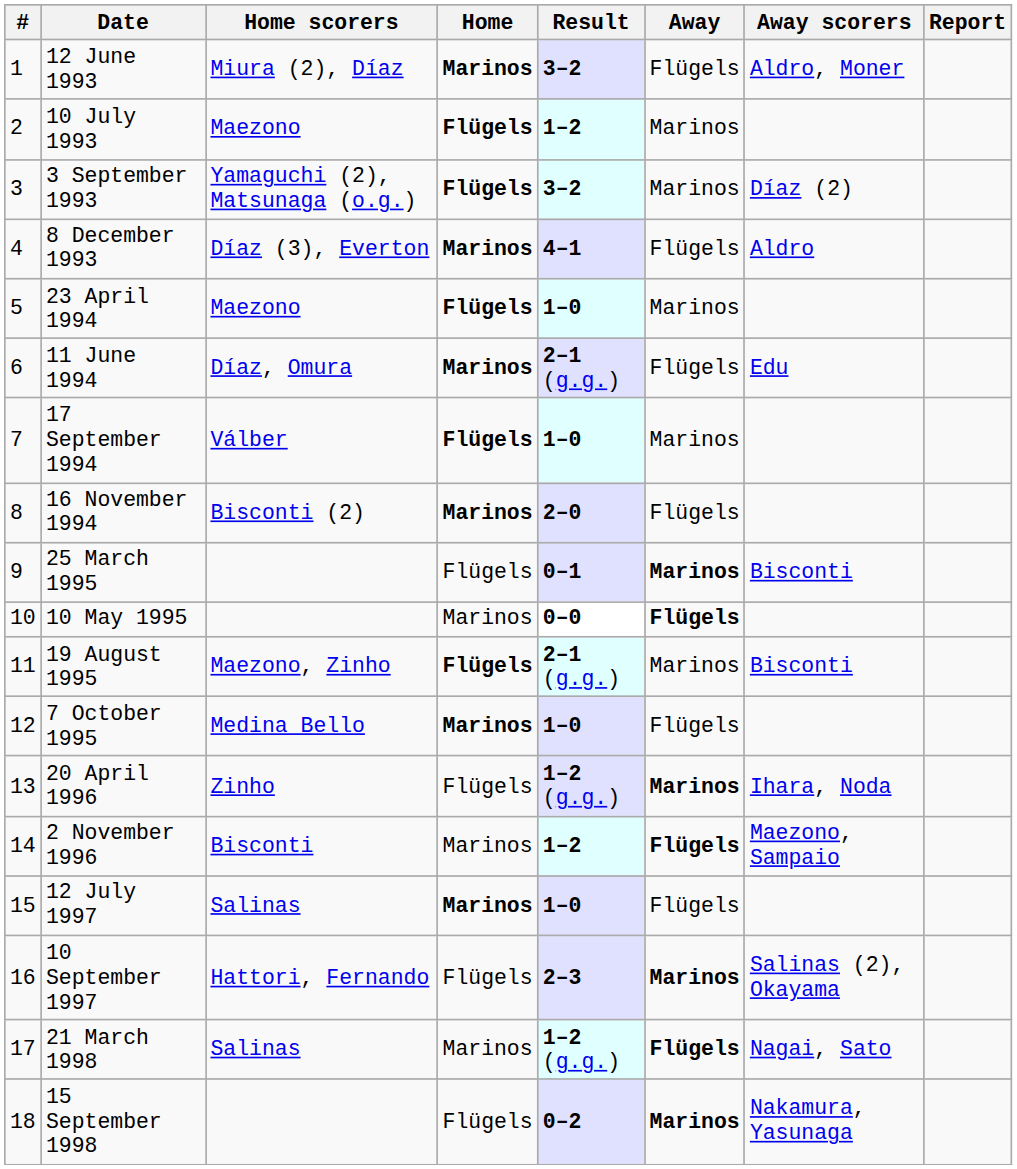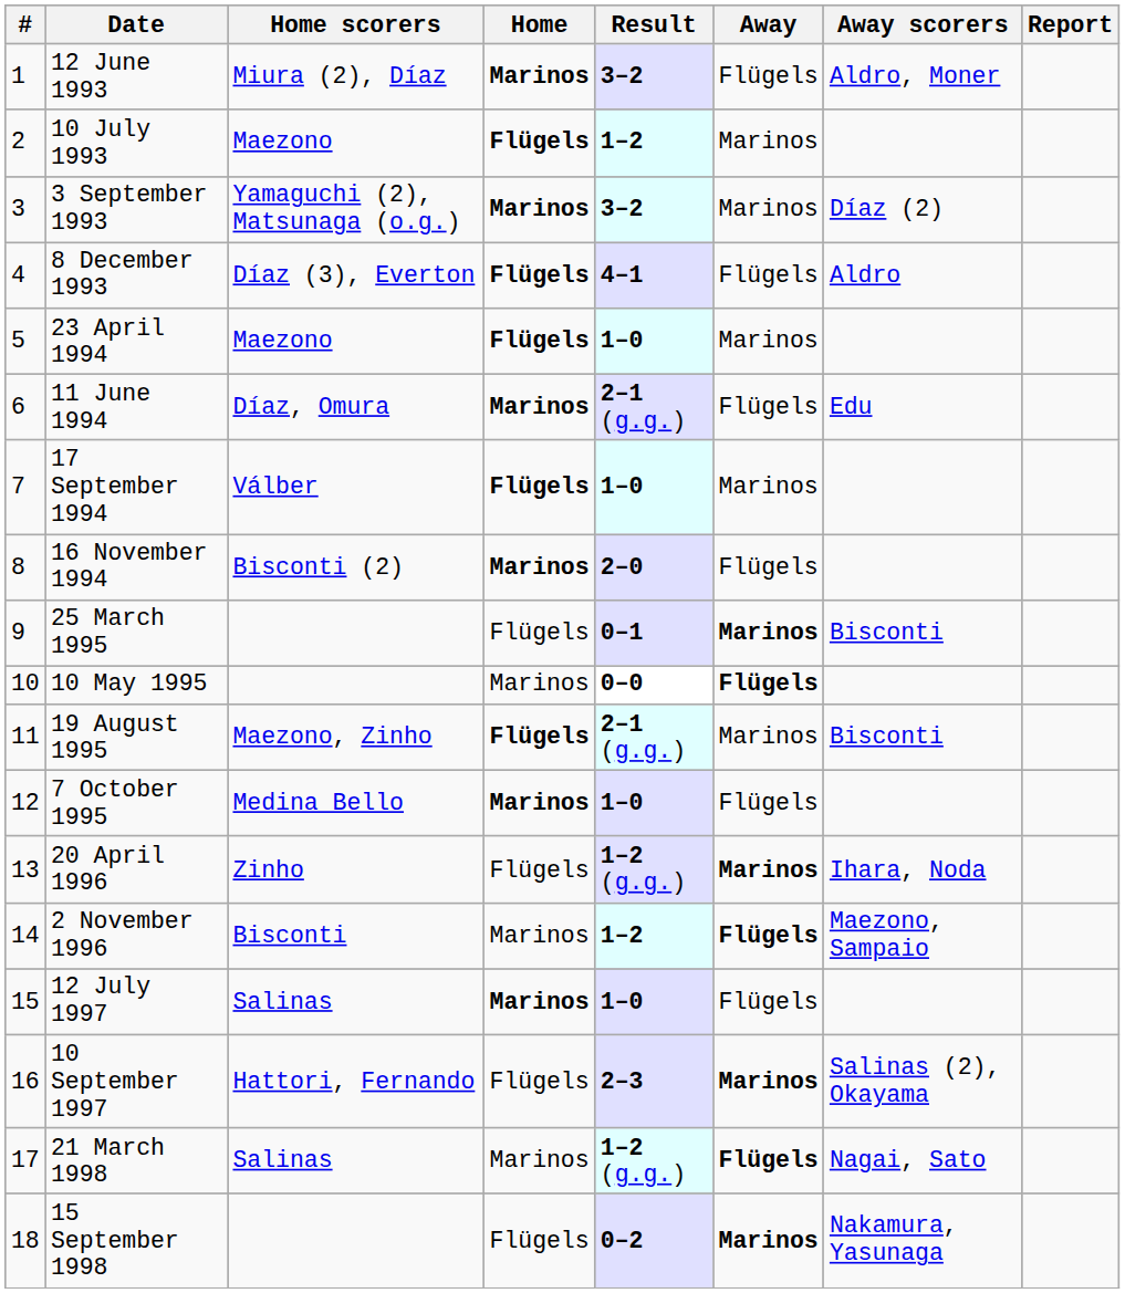 <table class="wikitable">
 <tr>
 <th>#</th>
 <th>Date</th>
 <th>Home scorers</th>
 <th>Home</th>
 <th>Result</th>
 <th>Away</th>
 <th>Away scorers</th>
 <th>Report</th>
 </tr>
 <tr>
 <td>1</td>
 <td>12 June 1993</td>
 <td><a href='#'>Miura</a> (2), <a href='#'>Díaz</a></td>
 <td><strong>Marinos</strong></td>
 <td style="background:#e0e0ff;"><strong>3–2</strong></td>
 <td>Flügels</td>
 <td><a href='#'>Aldro</a>, <a href='#'>Moner</a></td>
 <td></td>
 </tr>
 <tr>
 <td>2</td>
 <td>10 July 1993</td>
 <td><a href='#'>Maezono</a></td>
 <td><strong>Flügels</strong></td>
 <td style="background:#e0ffff;"><strong>1–2</strong></td>
 <td>Marinos</td>
 <td></td>
 <td></td>
 </tr>
 <tr>
 <td>3</td>
 <td>3 September 1993</td>
 <td><a href='#'>Yamaguchi</a> (2), <a href='#'>Matsunaga</a> (<a href='#'>o.g.</a>)</td>
-<td><strong>Flügels</strong></td>
+<td><strong>Marinos</strong></td>
 <td style="background:#e0ffff;"><strong>3–2</strong></td>
 <td>Marinos</td>
 <td><a href='#'>Díaz</a> (2)</td>
 <td></td>
 </tr>
 <tr>
 <td>4</td>
 <td>8 December 1993</td>
 <td><a href='#'>Díaz</a> (3), <a href='#'>Everton</a></td>
-<td><strong>Marinos</strong></td>
+<td><strong>Flügels</strong></td>
 <td style="background:#e0e0ff;"><strong>4–1</strong></td>
 <td>Flügels</td>
 <td><a href='#'>Aldro</a></td>
 <td></td>
 </tr>
 <tr>
 <td>5</td>
 <td>23 April 1994</td>
 <td><a href='#'>Maezono</a></td>
 <td><strong>Flügels</strong></td>
 <td style="background:#e0ffff;"><strong>1–0</strong></td>
 <td>Marinos</td>
 <td></td>
 <td></td>
 </tr>
 <tr>
 <td>6</td>
 <td>11 June 1994</td>
 <td><a href='#'>Díaz</a>, <a href='#'>Omura</a></td>
 <td><strong>Marinos</strong></td>
 <td style="background:#e0e0ff;"><strong>2–1</strong> (<a href='#'>g.g.</a>)</td>
 <td>Flügels</td>
 <td><a href='#'>Edu</a></td>
 <td></td>
 </tr>
 <tr>
 <td>7</td>
 <td>17 September 1994</td>
 <td><a href='#'>Válber</a></td>
 <td><strong>Flügels</strong></td>
 <td style="background:#e0ffff;"><strong>1–0</strong></td>
 <td>Marinos</td>
 <td></td>
 <td></td>
 </tr>
 <tr>
 <td>8</td>
 <td>16 November 1994</td>
 <td><a href='#'>Bisconti</a> (2)</td>
 <td><strong>Marinos</strong></td>
 <td style="background:#e0e0ff;"><strong>2–0</strong></td>
 <td>Flügels</td>
 <td></td>
 <td></td>
 </tr>
 <tr>
 <td>9</td>
 <td>25 March 1995</td>
 <td></td>
 <td>Flügels</td>
 <td style="background:#e0e0ff;"><strong>0–1</strong></td>
 <td><strong>Marinos</strong></td>
 <td><a href='#'>Bisconti</a></td>
 <td></td>
 </tr>
 <tr>
 <td>10</td>
 <td>10 May 1995</td>
 <td></td>
 <td>Marinos</td>
 <td style="background:#ffffff;"><strong>0–0</strong> </td>
 <td><strong>Flügels</strong></td>
 <td></td>
 <td></td>
 </tr>
 <tr>
 <td>11</td>
 <td>19 August 1995</td>
 <td><a href='#'>Maezono</a>, <a href='#'>Zinho</a></td>
 <td><strong>Flügels</strong></td>
 <td style="background:#e0ffff;"><strong>2–1</strong> (<a href='#'>g.g.</a>)</td>
 <td>Marinos</td>
 <td><a href='#'>Bisconti</a></td>
 <td></td>
 </tr>
 <tr>
 <td>12</td>
 <td>7 October 1995</td>
 <td><a href='#'>Medina Bello</a></td>
 <td><strong>Marinos</strong></td>
 <td style="background:#e0e0ff;"><strong>1–0</strong></td>
 <td>Flügels</td>
 <td></td>
 <td></td>
 </tr>
 <tr>
 <td>13</td>
 <td>20 April 1996</td>
 <td><a href='#'>Zinho</a></td>
 <td>Flügels</td>
 <td style="background:#e0e0ff;"><strong>1–2</strong> (<a href='#'>g.g.</a>)</td>
 <td><strong>Marinos</strong></td>
 <td><a href='#'>Ihara</a>, <a href='#'>Noda</a></td>
 <td></td>
 </tr>
 <tr>
 <td>14</td>
 <td>2 November 1996</td>
 <td><a href='#'>Bisconti</a></td>
 <td>Marinos</td>
 <td style="background:#e0ffff;"><strong>1–2</strong></td>
 <td><strong>Flügels</strong></td>
 <td><a href='#'>Maezono</a>, <a href='#'>Sampaio</a></td>
 <td></td>
 </tr>
 <tr>
 <td>15</td>
 <td>12 July 1997</td>
 <td><a href='#'>Salinas</a></td>
 <td><strong>Marinos</strong></td>
 <td style="background:#e0e0ff;"><strong>1–0</strong></td>
 <td>Flügels</td>
 <td></td>
 <td></td>
 </tr>
 <tr>
 <td>16</td>
 <td>10 September 1997</td>
 <td><a href='#'>Hattori</a>, <a href='#'>Fernando</a></td>
 <td>Flügels</td>
 <td style="background:#e0e0ff;"><strong>2–3</strong></td>
 <td><strong>Marinos</strong></td>
 <td><a href='#'>Salinas</a> (2), <a href='#'>Okayama</a></td>
 <td></td>
 </tr>
 <tr>
 <td>17</td>
 <td>21 March 1998</td>
 <td><a href='#'>Salinas</a></td>
 <td>Marinos</td>
 <td style="background:#e0ffff;"><strong>1–2</strong> (<a href='#'>g.g.</a>)</td>
 <td><strong>Flügels</strong></td>
 <td><a href='#'>Nagai</a>, <a href='#'>Sato</a></td>
 <td></td>
 </tr>
 <tr>
 <td>18</td>
 <td>15 September 1998</td>
 <td></td>
 <td>Flügels</td>
 <td style="background:#e0e0ff;"><strong>0–2</strong></td>
 <td><strong>Marinos</strong></td>
 <td><a href='#'>Nakamura</a>, <a href='#'>Yasunaga</a></td>
 <td></td>
 </tr>
 </table>
